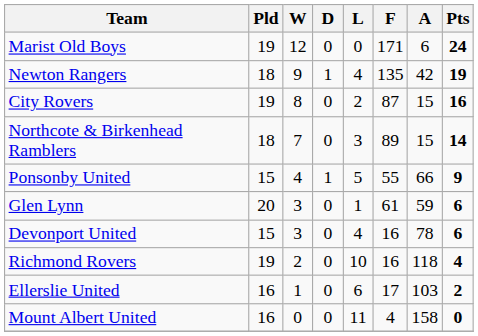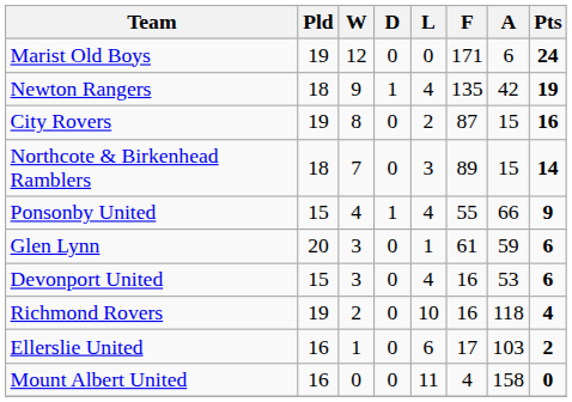 <table class="wikitable" style="text-align:center;">
 <tr>
 <th width=215>Team</th>
 <th width=20 abbr="Played">Pld</th>
 <th width=20 abbr="Won">W</th>
 <th width=20 abbr="Drawn">D</th>
 <th width=20 abbr="Lost">L</th>
 <th width=20 abbr="For">F</th>
 <th width=20 abbr="Against">A</th>
 <th width=20 abbr="Points">Pts</th>
 </tr>
 <tr>
 <td style="text-align:left;"><a href='#'>Marist Old Boys</a></td>
 <td>19</td>
 <td>12</td>
 <td>0</td>
 <td>0</td>
 <td>171</td>
 <td>6</td>
 <td><strong>24</strong></td>
 </tr>
 <tr>
 <td style="text-align:left;"><a href='#'>Newton Rangers</a></td>
 <td>18</td>
 <td>9</td>
 <td>1</td>
 <td>4</td>
 <td>135</td>
 <td>42</td>
 <td><strong>19</strong></td>
 </tr>
 <tr>
 <td style="text-align:left;"><a href='#'>City Rovers</a></td>
 <td>19</td>
 <td>8</td>
 <td>0</td>
 <td>2</td>
 <td>87</td>
 <td>15</td>
 <td><strong>16</strong></td>
 </tr>
 <tr>
 <td style="text-align:left;"><a href='#'>Northcote & Birkenhead Ramblers</a></td>
 <td>18</td>
 <td>7</td>
 <td>0</td>
 <td>3</td>
 <td>89</td>
 <td>15</td>
 <td><strong>14</strong></td>
 </tr>
 <tr>
 <td style="text-align:left;"><a href='#'>Ponsonby United</a></td>
 <td>15</td>
 <td>4</td>
 <td>1</td>
-<td>5</td>
+<td>4</td>
 <td>55</td>
 <td>66</td>
 <td><strong>9</strong></td>
 </tr>
 <tr>
 <td style="text-align:left;"><a href='#'>Glen Lynn</a></td>
 <td>20</td>
 <td>3</td>
 <td>0</td>
 <td>1</td>
 <td>61</td>
 <td>59</td>
 <td><strong>6</strong></td>
 </tr>
 <tr>
 <td style="text-align:left;"><a href='#'>Devonport United</a></td>
 <td>15</td>
 <td>3</td>
 <td>0</td>
 <td>4</td>
 <td>16</td>
-<td>78</td>
+<td>53</td>
 <td><strong>6</strong></td>
 </tr>
 <tr>
 <td style="text-align:left;"><a href='#'>Richmond Rovers</a></td>
 <td>19</td>
 <td>2</td>
 <td>0</td>
 <td>10</td>
 <td>16</td>
 <td>118</td>
 <td><strong>4</strong></td>
 </tr>
 <tr>
 <td style="text-align:left;"><a href='#'>Ellerslie United</a></td>
 <td>16</td>
 <td>1</td>
 <td>0</td>
 <td>6</td>
 <td>17</td>
 <td>103</td>
 <td><strong>2</strong></td>
 </tr>
 <tr>
 <td style="text-align:left;"><a href='#'>Mount Albert United</a></td>
 <td>16</td>
 <td>0</td>
 <td>0</td>
 <td>11</td>
 <td>4</td>
 <td>158</td>
 <td><strong>0</strong></td>
 </tr>
 <tr>
 </tr>
 </table>
